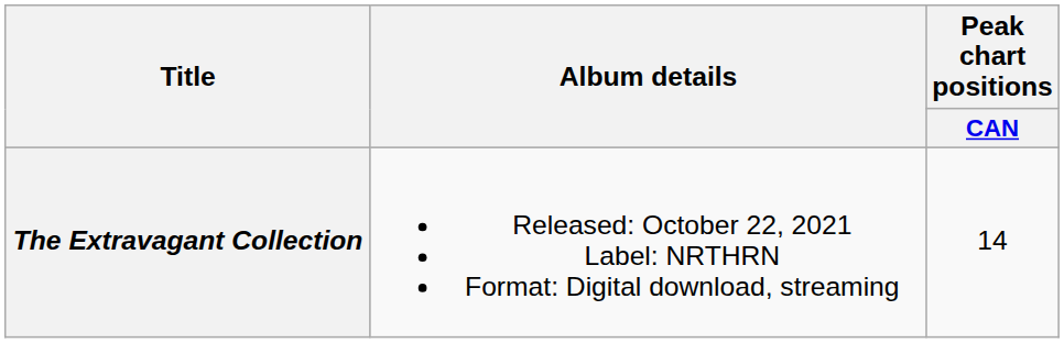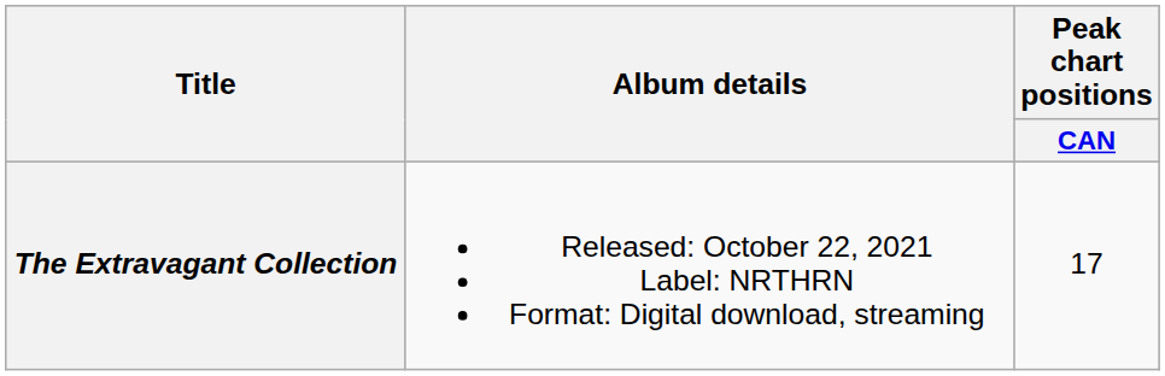 <table class="wikitable plainrowheaders" style="text-align:center;" border="1">
 <tr>
 <th scope="col" rowspan="2" style="width:13em;">Title</th>
 <th scope="col" rowspan="2" style="width:20em;">Album details</th>
 <th scope="col" colspan="1">Peak chart positions</th>
 </tr>
 <tr>
 <th scope="col" style="width:2.5em;font-size:90%;"><a href='#'>CAN</a><br></th>
 </tr>
 <tr>
 <th scope="row"><em>The Extravagant Collection</em></th>
 <td><br><ul><li>Released: October 22, 2021</li><li>Label: NRTHRN</li><li>Format: Digital download, streaming</li></ul></td>
-<td>14</td>
+<td>17</td>
 </tr>
 </table>
